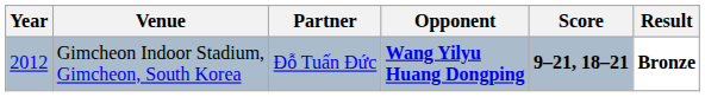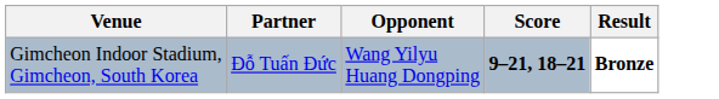 <table class="sortable wikitable" style="font-size: 90%;">
 <tr>
-<th>Year</th>
 <th>Venue</th>
 <th>Partner</th>
 <th>Opponent</th>
 <th>Score</th>
 <th>Result</th>
 </tr>
 <tr style="background:#AABBCC">
-<td align="center"><a href='#'>2012</a></td>
 <td align="left">Gimcheon Indoor Stadium,<br><a href='#'>Gimcheon, South Korea</a></td>
 <td align="left"> <a href='#'>Đỗ Tuấn Đức</a></td>
-<td align="left"><strong> <a href='#'>Wang Yilyu</a> <br>  <a href='#'>Huang Dongping</a></strong></td>
+<td align="left"> <a href='#'>Wang Yilyu</a> <br>  <a href='#'>Huang Dongping</a></td>
 <td align="left"><strong>9–21, 18–21</strong></td>
 <td style="text-align:left; background:white"> <strong>Bronze</strong></td>
 </tr>
 </table>
